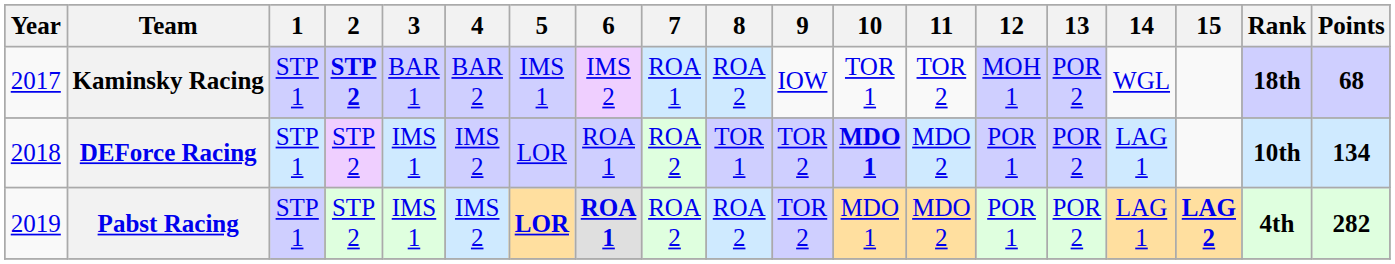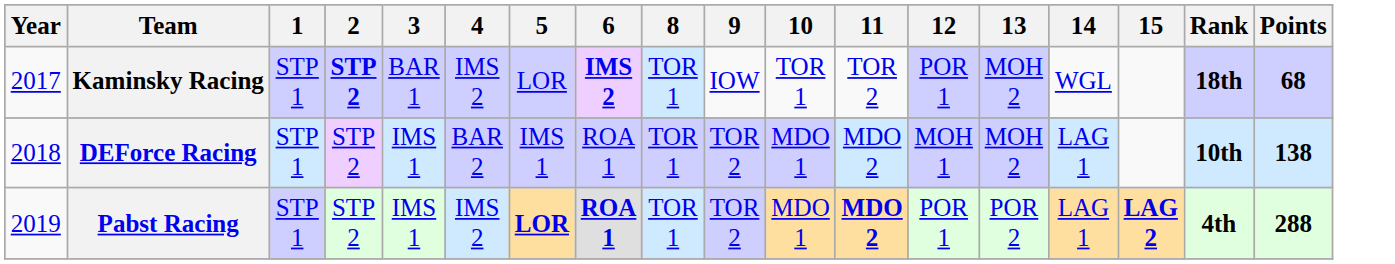 <table class="wikitable" style="text-align:center; font-size:90%">
 <tr>
 <th>Year</th>
 <th>Team</th>
 <th>1</th>
 <th>2</th>
 <th>3</th>
 <th>4</th>
 <th>5</th>
 <th>6</th>
-<th>7</th>
 <th>8</th>
 <th>9</th>
 <th>10</th>
 <th>11</th>
 <th>12</th>
 <th>13</th>
 <th>14</th>
 <th>15</th>
 <th>Rank</th>
 <th>Points</th>
 </tr>
 <tr>
 <td><a href='#'>2017</a></td>
 <th>Kaminsky Racing</th>
 <td style="background:#CFCFFF;"><a href='#'>STP<br>1</a><br></td>
 <td style="background:#CFCFFF;"><strong><a href='#'>STP<br>2</a><br></strong></td>
 <td style="background:#CFCFFF;"><a href='#'>BAR<br>1</a><br></td>
-<td style="background:#CFCFFF;"><a href='#'>BAR<br>2</a><br></td>
-<td style="background:#CFCFFF;"><a href='#'>IMS<br>1</a><br></td>
-<td style="background:#EFCFFF;"><a href='#'>IMS<br>2</a><br></td>
-<td style="background:#CFEAFF;"><a href='#'>ROA<br>1</a><br></td>
-<td style="background:#CFEAFF;"><a href='#'>ROA<br>2</a><br></td>
+<td style="background:#CFCFFF;"><a href='#'>IMS<br>2</a><br></td>
+<td style="background:#CFCFFF;"><a href='#'>LOR</a><br></td>
+<td style="background:#EFCFFF;"><strong><a href='#'>IMS<br>2</a><br></strong></td>
+<td style="background:#CFEAFF;"><a href='#'>TOR<br>1</a><br></td>
 <td style="background:#;"><a href='#'>IOW</a><br></td>
 <td style="background:#;"><a href='#'>TOR<br>1</a><br></td>
 <td style="background:#;"><a href='#'>TOR<br>2</a><br></td>
-<td style="background:#CFCFFF;"><a href='#'>MOH<br>1</a><br></td>
-<td style="background:#CFCFFF;"><a href='#'>POR<br>2</a><br></td>
+<td style="background:#CFCFFF;"><a href='#'>POR<br>1</a><br></td>
+<td style="background:#CFCFFF;"><a href='#'>MOH<br>2</a><br></td>
 <td style="background:#;"><a href='#'>WGL</a><br></td>
 <td></td>
 <th style="background:#CFCFFF;">18th</th>
 <th style="background:#CFCFFF;">68</th>
 </tr>
 <tr>
 <td><a href='#'>2018</a></td>
 <th><a href='#'>DEForce Racing</a></th>
 <td style="background:#CFEAFF;"><a href='#'>STP<br>1</a><br></td>
 <td style="background:#EFCFFF;"><a href='#'>STP<br>2</a><br></td>
 <td style="background:#CFEAFF;"><a href='#'>IMS<br>1</a><br></td>
-<td style="background:#CFCFFF;"><a href='#'>IMS<br>2</a><br></td>
-<td style="background:#CFCFFF;"><a href='#'>LOR</a><br></td>
+<td style="background:#CFCFFF;"><a href='#'>BAR<br>2</a><br></td>
+<td style="background:#CFCFFF;"><a href='#'>IMS<br>1</a><br></td>
 <td style="background:#CFCFFF;"><a href='#'>ROA<br>1</a><br></td>
-<td style="background:#DFFFDF;"><a href='#'>ROA<br>2</a><br></td>
 <td style="background:#CFCFFF;"><a href='#'>TOR<br>1</a><br></td>
 <td style="background:#CFCFFF;"><a href='#'>TOR<br>2</a><br></td>
-<td style="background:#CFCFFF;"><strong><a href='#'>MDO<br>1</a><br></strong></td>
+<td style="background:#CFCFFF;"><a href='#'>MDO<br>1</a><br></td>
 <td style="background:#CFEAFF;"><a href='#'>MDO<br>2</a><br></td>
-<td style="background:#CFCFFF;"><a href='#'>POR<br>1</a><br></td>
-<td style="background:#CFCFFF;"><a href='#'>POR<br>2</a><br></td>
+<td style="background:#CFCFFF;"><a href='#'>MOH<br>1</a><br></td>
+<td style="background:#CFCFFF;"><a href='#'>MOH<br>2</a><br></td>
 <td style="background:#CFEAFF;"><a href='#'>LAG<br>1</a><br></td>
 <td></td>
 <th style="background:#CFEAFF;">10th</th>
-<th style="background:#CFEAFF;">134</th>
+<th style="background:#CFEAFF;">138</th>
 </tr>
 <tr>
 <td><a href='#'>2019</a></td>
 <th><a href='#'>Pabst Racing</a></th>
 <td style="background:#CFCFFF;"><a href='#'>STP<br>1</a><br></td>
 <td style="background:#DFFFDF;"><a href='#'>STP<br>2</a><br></td>
 <td style="background:#DFFFDF;"><a href='#'>IMS<br>1</a><br></td>
 <td style="background:#CFEAFF;"><a href='#'>IMS<br>2</a><br></td>
 <td style="background:#FFDF9F;"><strong><a href='#'>LOR</a></strong><br></td>
 <td style="background:#DFDFDF;"><strong><a href='#'>ROA<br>1</a></strong><br></td>
-<td style="background:#DFFFDF;"><a href='#'>ROA<br>2</a><br></td>
-<td style="background:#CFEAFF;"><a href='#'>ROA<br>2</a><br></td>
+<td style="background:#CFEAFF;"><a href='#'>TOR<br>1</a><br></td>
 <td style="background:#CFCFFF;"><a href='#'>TOR<br>2</a><br></td>
 <td style="background:#FFDF9F;"><a href='#'>MDO<br>1</a><br></td>
-<td style="background:#FFDF9F;"><a href='#'>MDO<br>2</a><br></td>
+<td style="background:#FFDF9F;"><strong><a href='#'>MDO<br>2</a><br></strong></td>
 <td style="background:#DFFFDF;"><a href='#'>POR<br>1</a><br></td>
 <td style="background:#DFFFDF;"><a href='#'>POR<br>2</a><br></td>
 <td style="background:#FFDF9F;"><a href='#'>LAG<br>1</a><br></td>
 <td style="background:#FFDF9F;"><strong><a href='#'>LAG<br>2</a></strong><br></td>
 <th style="background:#DFFFDF;">4th</th>
-<th style="background:#DFFFDF;">282</th>
+<th style="background:#DFFFDF;">288</th>
 </tr>
 </table>
